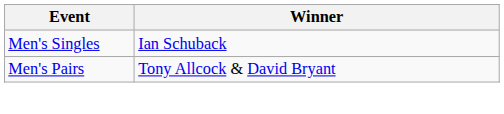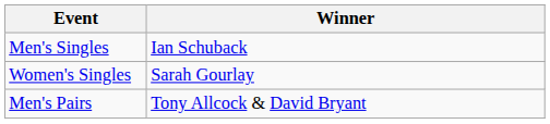 <table class="wikitable" style="font-size: 100%">
 <tr>
 <th width=120>Event</th>
 <th width=350>Winner</th>
 </tr>
 <tr>
 <td><a href='#'>Men's Singles</a></td>
 <td> <a href='#'>Ian Schuback</a></td>
 </tr>
 <tr>
+<td><a href='#'>Women's Singles</a></td>
+<td> <a href='#'>Sarah Gourlay</a></td>
+</tr>
+<tr>
 <td><a href='#'>Men's Pairs</a></td>
 <td> <a href='#'>Tony Allcock</a> &  <a href='#'>David Bryant</a></td>
 </tr>
 </table>
